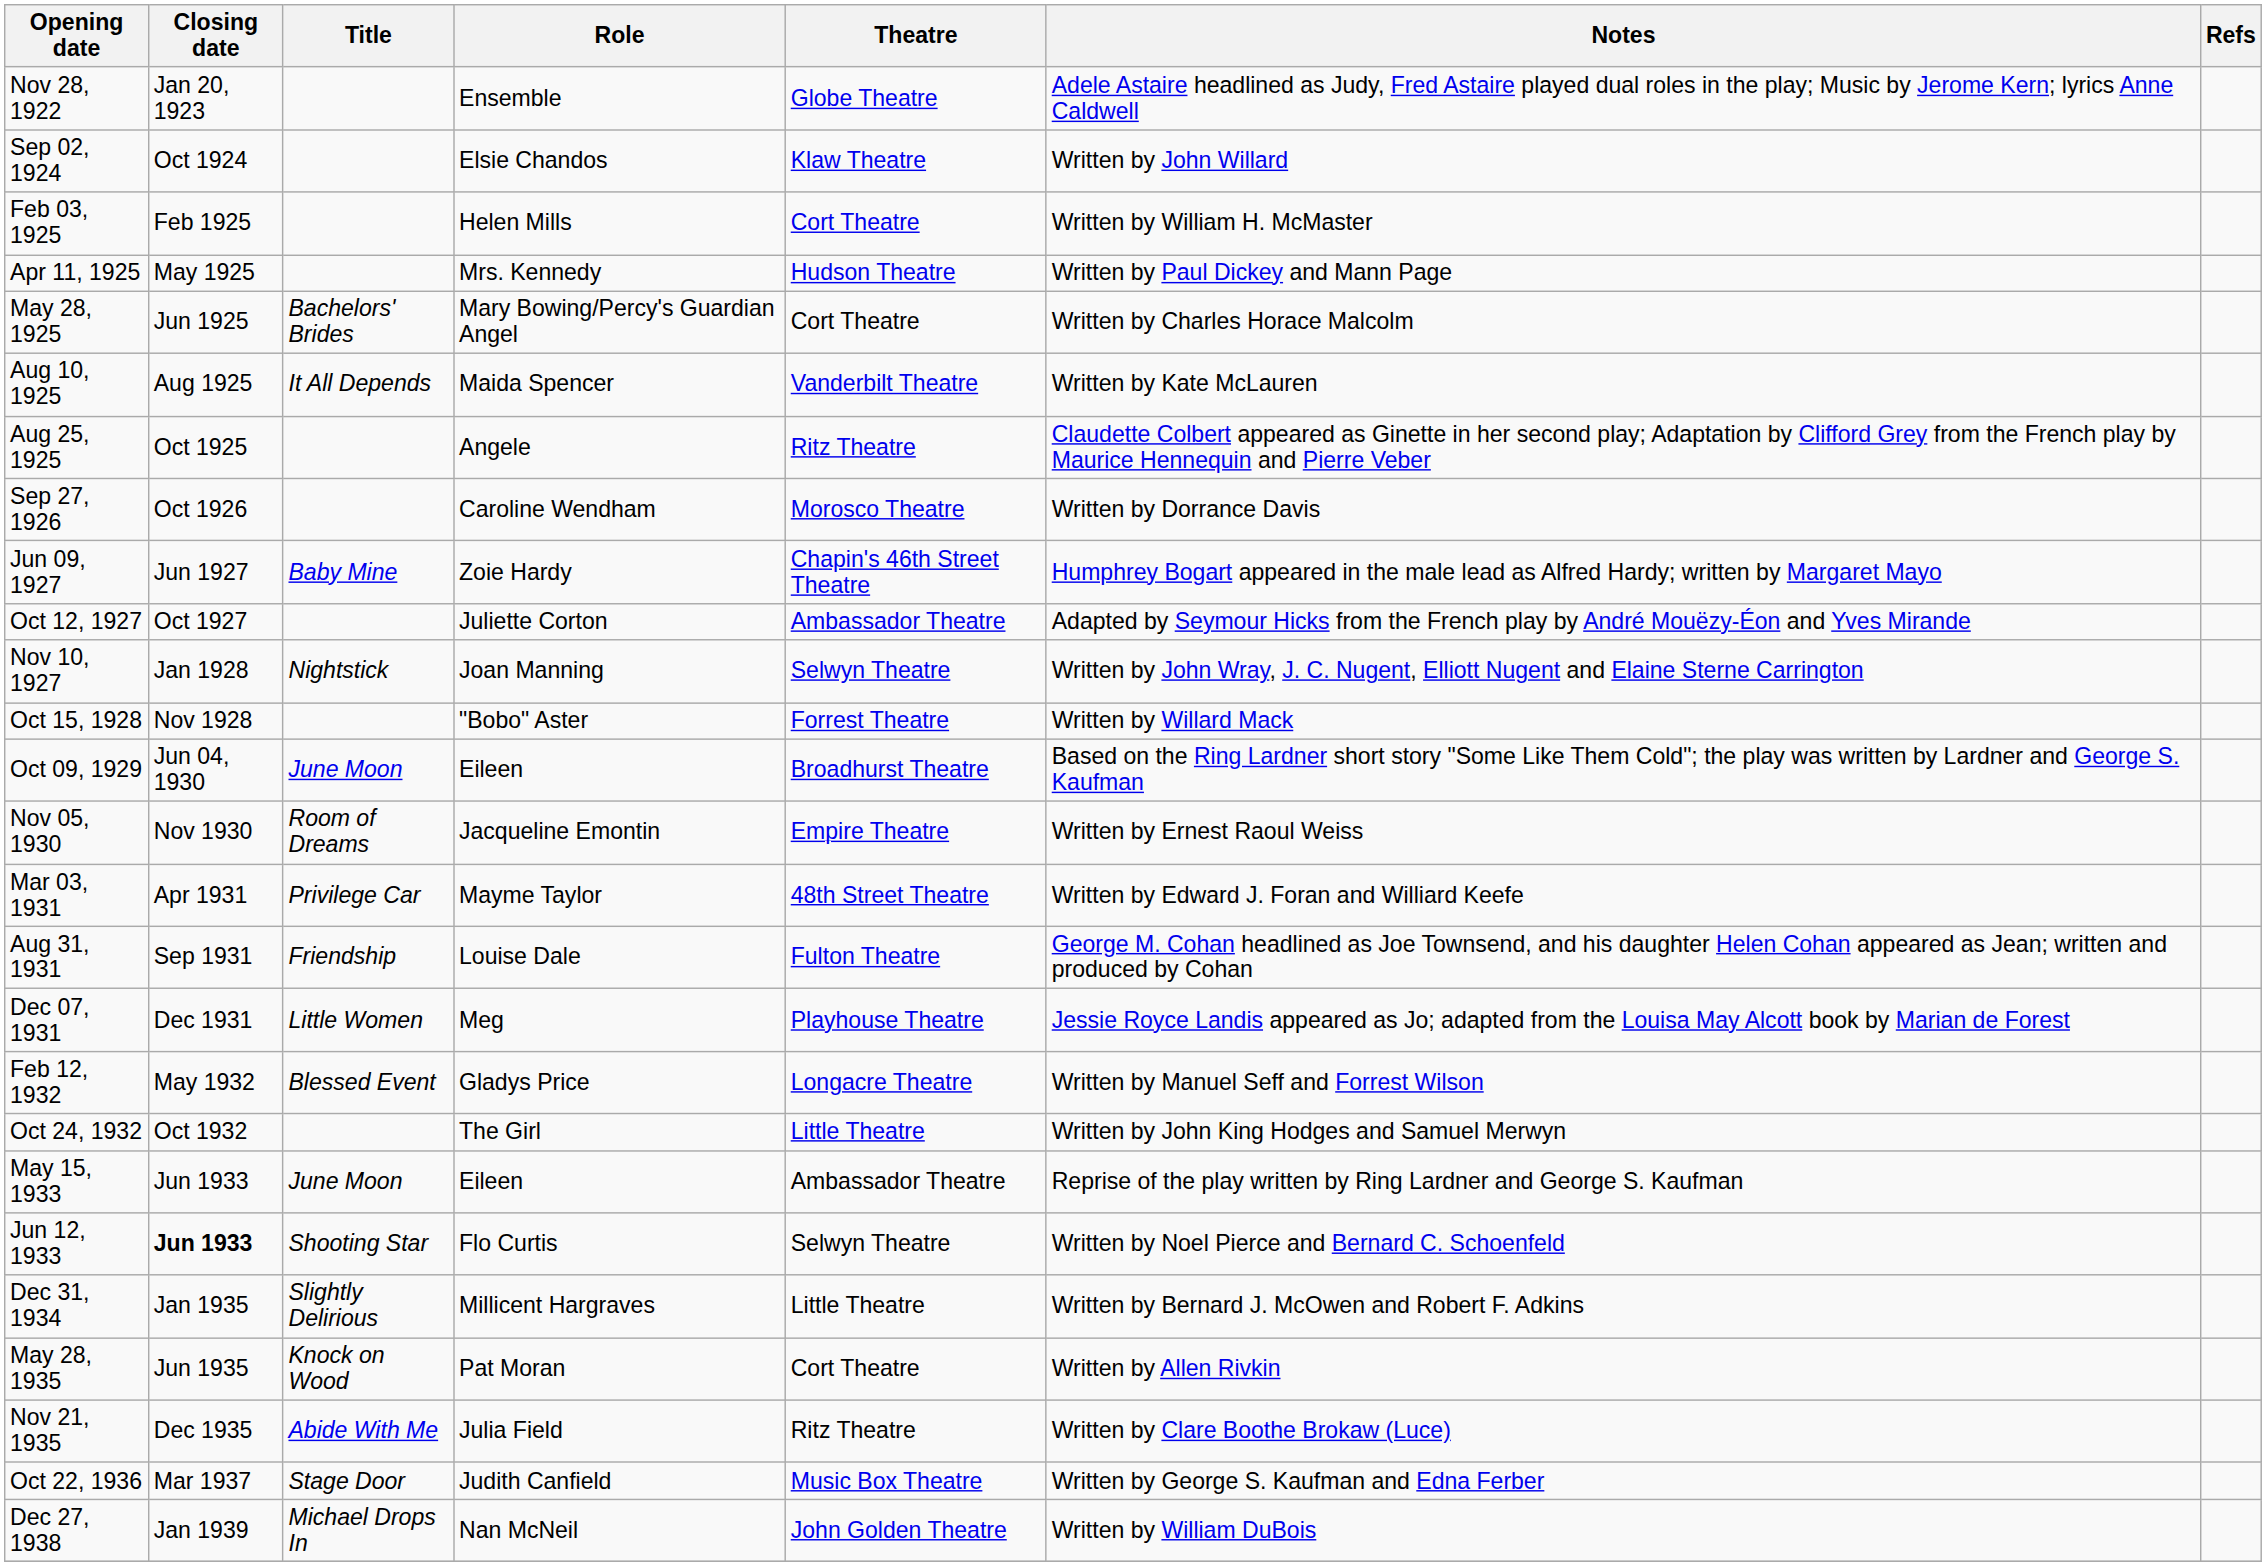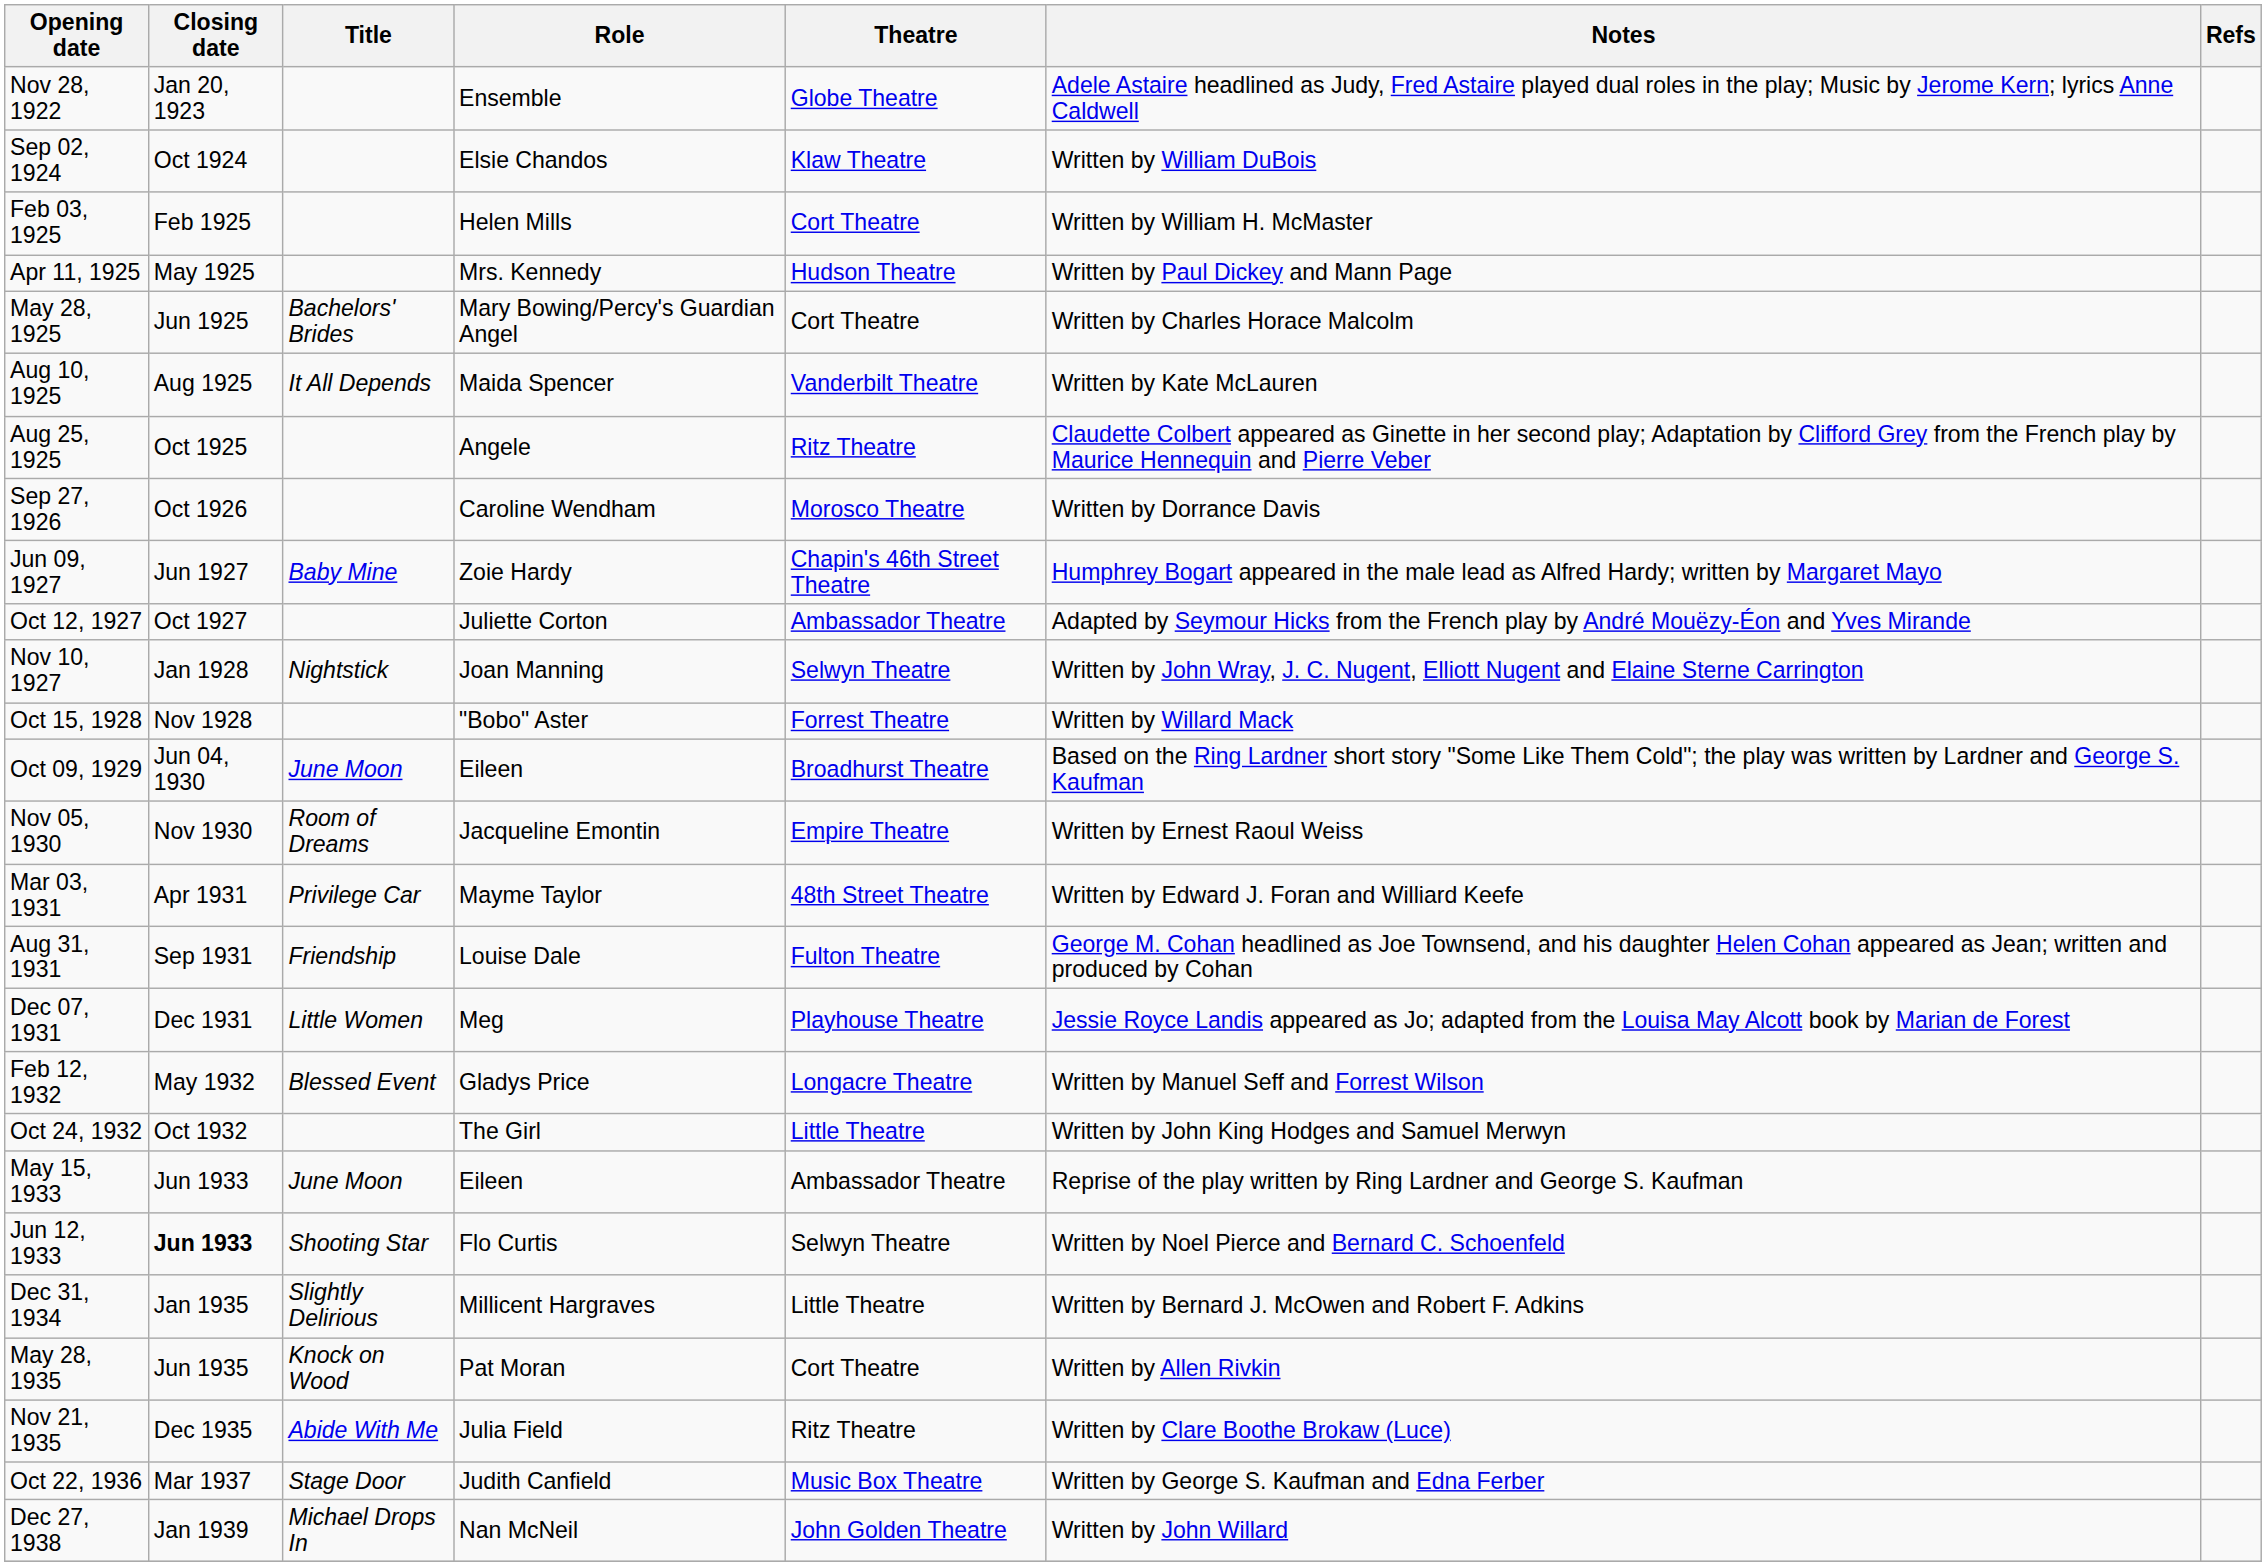 <table class="wikitable sortable">
 <tr>
 <th scope="col" class="unsortable">Opening date</th>
 <th scope="col" class="unsortable">Closing date</th>
 <th scope="col">Title</th>
 <th scope="col" class="unsortable">Role</th>
 <th scope="col">Theatre</th>
 <th scope="col" class="unsortable">Notes</th>
 <th scope="col" class="unsortable">Refs</th>
 </tr>
 <tr>
 <td scope="row">Nov 28, 1922</td>
 <td>Jan 20, 1923</td>
 <td></td>
 <td>Ensemble</td>
 <td><a href='#'>Globe Theatre</a></td>
 <td><a href='#'>Adele Astaire</a> headlined as Judy, <a href='#'>Fred Astaire</a> played dual roles in the play; Music by <a href='#'>Jerome Kern</a>; lyrics <a href='#'>Anne Caldwell</a></td>
 <td></td>
 </tr>
 <tr>
 <td scope="row">Sep 02, 1924</td>
 <td>Oct 1924</td>
 <td></td>
 <td>Elsie Chandos</td>
 <td><a href='#'>Klaw Theatre</a></td>
-<td>Written by <a href='#'>John Willard</a></td>
+<td>Written by <a href='#'>William DuBois</a></td>
 <td></td>
 </tr>
 <tr>
 <td scope="row">Feb 03, 1925</td>
 <td>Feb 1925</td>
 <td></td>
 <td>Helen Mills</td>
 <td><a href='#'>Cort Theatre</a></td>
 <td>Written by William H. McMaster</td>
 <td></td>
 </tr>
 <tr>
 <td scope="row">Apr 11, 1925</td>
 <td>May 1925</td>
 <td></td>
 <td>Mrs. Kennedy</td>
 <td><a href='#'>Hudson Theatre</a></td>
 <td>Written by <a href='#'>Paul Dickey</a> and Mann Page</td>
 <td></td>
 </tr>
 <tr>
 <td scope="row">May 28, 1925</td>
 <td>Jun 1925</td>
 <td><em>Bachelors' Brides</em></td>
 <td>Mary Bowing/Percy's Guardian Angel</td>
 <td>Cort Theatre</td>
 <td>Written by Charles Horace Malcolm</td>
 <td></td>
 </tr>
 <tr>
 <td scope="row">Aug 10, 1925</td>
 <td>Aug 1925</td>
 <td><em>It All Depends</em></td>
 <td>Maida Spencer</td>
 <td><a href='#'>Vanderbilt Theatre</a></td>
 <td>Written by Kate McLauren</td>
 <td></td>
 </tr>
 <tr>
 <td scope="row">Aug 25, 1925</td>
 <td>Oct 1925</td>
 <td></td>
 <td>Angele</td>
 <td><a href='#'>Ritz Theatre</a></td>
 <td><a href='#'>Claudette Colbert</a> appeared as Ginette in her second play; Adaptation by <a href='#'>Clifford Grey</a> from the French play by <a href='#'>Maurice Hennequin</a> and <a href='#'>Pierre Veber</a></td>
 <td></td>
 </tr>
 <tr>
 <td scope="row">Sep 27, 1926</td>
 <td>Oct 1926</td>
 <td></td>
 <td>Caroline Wendham</td>
 <td><a href='#'>Morosco Theatre</a></td>
 <td>Written by Dorrance Davis</td>
 <td></td>
 </tr>
 <tr>
 <td scope="row">Jun 09, 1927</td>
 <td>Jun 1927</td>
 <td><em><a href='#'>Baby Mine</a></em></td>
 <td>Zoie Hardy</td>
 <td><a href='#'>Chapin's 46th Street Theatre</a></td>
 <td><a href='#'>Humphrey Bogart</a> appeared in the male lead as Alfred Hardy; written by <a href='#'>Margaret Mayo</a></td>
 <td></td>
 </tr>
 <tr>
 <td scope="row">Oct 12, 1927</td>
 <td>Oct 1927</td>
 <td></td>
 <td>Juliette Corton</td>
 <td><a href='#'>Ambassador Theatre</a></td>
 <td>Adapted by <a href='#'>Seymour Hicks</a> from the French play by <a href='#'>André Mouëzy-Éon</a> and <a href='#'>Yves Mirande</a></td>
 <td></td>
 </tr>
 <tr>
 <td scope="row">Nov 10, 1927</td>
 <td>Jan 1928</td>
 <td><em>Nightstick</em></td>
 <td>Joan Manning</td>
 <td><a href='#'>Selwyn Theatre</a></td>
 <td>Written by <a href='#'>John Wray</a>, <a href='#'>J. C. Nugent</a>, <a href='#'>Elliott Nugent</a> and <a href='#'>Elaine Sterne Carrington</a></td>
 <td></td>
 </tr>
 <tr>
 <td scope="row">Oct 15, 1928</td>
 <td>Nov 1928</td>
 <td></td>
 <td>"Bobo" Aster</td>
 <td><a href='#'>Forrest Theatre</a></td>
 <td>Written by <a href='#'>Willard Mack</a></td>
 <td></td>
 </tr>
 <tr>
 <td scope="row">Oct 09, 1929</td>
 <td>Jun 04, 1930</td>
 <td><em><a href='#'>June Moon</a></em></td>
 <td>Eileen</td>
 <td><a href='#'>Broadhurst Theatre</a></td>
 <td>Based on the <a href='#'>Ring Lardner</a> short story "Some Like Them Cold"; the play was written by Lardner and <a href='#'>George S. Kaufman</a></td>
 <td></td>
 </tr>
 <tr>
 <td scope="row">Nov 05, 1930</td>
 <td>Nov 1930</td>
 <td><em>Room of Dreams</em></td>
 <td>Jacqueline Emontin</td>
 <td><a href='#'>Empire Theatre</a></td>
 <td>Written by Ernest Raoul Weiss</td>
 <td></td>
 </tr>
 <tr>
 <td scope="row">Mar 03, 1931</td>
 <td>Apr 1931</td>
 <td><em>Privilege Car</em></td>
 <td>Mayme Taylor</td>
 <td><a href='#'>48th Street Theatre</a></td>
 <td>Written by Edward J. Foran and Williard Keefe</td>
 <td></td>
 </tr>
 <tr>
 <td scope="row">Aug 31, 1931</td>
 <td>Sep 1931</td>
 <td><em>Friendship</em></td>
 <td>Louise Dale</td>
 <td><a href='#'>Fulton Theatre</a></td>
 <td><a href='#'>George M. Cohan</a> headlined as Joe Townsend, and his daughter <a href='#'>Helen Cohan</a> appeared as Jean; written and produced by Cohan</td>
 <td></td>
 </tr>
 <tr>
 <td scope="row">Dec 07, 1931</td>
 <td>Dec 1931</td>
 <td><em>Little Women</em></td>
 <td>Meg</td>
 <td><a href='#'>Playhouse Theatre</a></td>
 <td><a href='#'>Jessie Royce Landis</a> appeared as Jo; adapted from the <a href='#'>Louisa May Alcott</a> book by <a href='#'>Marian de Forest</a></td>
 <td></td>
 </tr>
 <tr>
 <td scope="row">Feb 12, 1932</td>
 <td>May 1932</td>
 <td><em>Blessed Event</em></td>
 <td>Gladys Price</td>
 <td><a href='#'>Longacre Theatre</a></td>
 <td>Written by Manuel Seff and <a href='#'>Forrest Wilson</a></td>
 <td></td>
 </tr>
 <tr>
 <td scope="row">Oct 24, 1932</td>
 <td>Oct 1932</td>
 <td></td>
 <td>The Girl</td>
 <td><a href='#'>Little Theatre</a></td>
 <td>Written by John King Hodges and Samuel Merwyn</td>
 <td></td>
 </tr>
 <tr>
 <td scope="row">May 15, 1933</td>
 <td>Jun 1933</td>
 <td><em>June Moon</em></td>
 <td>Eileen</td>
 <td>Ambassador Theatre</td>
 <td>Reprise of the play written by Ring Lardner and George S. Kaufman</td>
 <td></td>
 </tr>
 <tr>
 <td scope="row">Jun 12, 1933</td>
 <td><strong>Jun 1933</strong></td>
 <td><em>Shooting Star</em></td>
 <td>Flo Curtis</td>
 <td>Selwyn Theatre</td>
 <td>Written by Noel Pierce and <a href='#'>Bernard C. Schoenfeld</a></td>
 <td></td>
 </tr>
 <tr>
 <td scope="row">Dec 31, 1934</td>
 <td>Jan 1935</td>
 <td><em>Slightly Delirious</em></td>
 <td>Millicent Hargraves</td>
 <td>Little Theatre</td>
 <td>Written by Bernard J. McOwen and Robert F. Adkins</td>
 <td></td>
 </tr>
 <tr>
 <td scope="row">May 28, 1935</td>
 <td>Jun 1935</td>
 <td><em>Knock on Wood</em></td>
 <td>Pat Moran</td>
 <td>Cort Theatre</td>
 <td>Written by <a href='#'>Allen Rivkin</a></td>
 <td></td>
 </tr>
 <tr>
 <td scope="row">Nov 21, 1935</td>
 <td>Dec 1935</td>
 <td><em><a href='#'>Abide With Me</a></em></td>
 <td>Julia Field</td>
 <td>Ritz Theatre</td>
 <td>Written by <a href='#'>Clare Boothe Brokaw (Luce)</a></td>
 <td></td>
 </tr>
 <tr>
 <td scope="row">Oct 22, 1936</td>
 <td>Mar 1937</td>
 <td><em>Stage Door</em></td>
 <td>Judith Canfield</td>
 <td><a href='#'>Music Box Theatre</a></td>
 <td>Written by George S. Kaufman and <a href='#'>Edna Ferber</a></td>
 <td></td>
 </tr>
 <tr>
 <td scope="row">Dec 27, 1938</td>
 <td>Jan 1939</td>
 <td><em>Michael Drops In</em></td>
 <td>Nan McNeil</td>
 <td><a href='#'>John Golden Theatre</a></td>
-<td>Written by <a href='#'>William DuBois</a></td>
+<td>Written by <a href='#'>John Willard</a></td>
 <td></td>
 </tr>
 <tr>
 </tr>
 </table>
